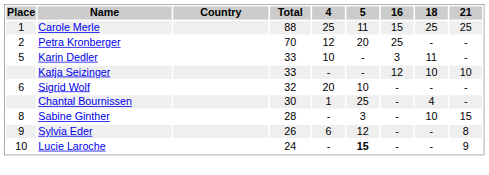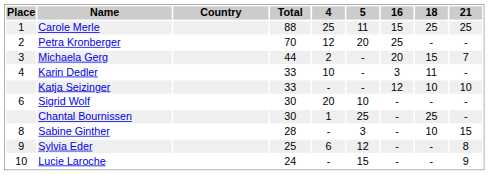 <table border="0" style="border: 1px solid #999; background-color:#FFFFFF; text-align:center; font-size:86%; line-height:15px;">
 <tr align="center" bgcolor="#CCCCCC">
 <th width=35>Place</th>
 <th width=170>Name</th>
 <th width=120>Country</th>
 <th width=50>Total</th>
 <th width=40>4</th>
 <th width=40>5</th>
 <th width=40>16</th>
 <th width=40>18</th>
 <th width=40>21</th>
 </tr>
 <tr bgcolor="#EFEFEF">
 <td>1</td>
 <td align="left"><a href='#'>Carole Merle</a></td>
 <td align="left"></td>
 <td>88</td>
 <td>25</td>
 <td>11</td>
 <td>15</td>
 <td>25</td>
 <td>25</td>
 </tr>
 <tr>
 <td>2</td>
 <td align="left"><a href='#'>Petra Kronberger</a></td>
 <td align="left"></td>
 <td>70</td>
 <td>12</td>
 <td>20</td>
 <td>25</td>
 <td>-</td>
 <td>-</td>
 </tr>
+<tr bgcolor="#EFEFEF">
+<td>3</td>
+<td align="left"><a href='#'>Michaela Gerg</a></td>
+<td align="left"></td>
+<td>44</td>
+<td>2</td>
+<td>-</td>
+<td>20</td>
+<td>15</td>
+<td>7</td>
+</tr>
 <tr>
-<td>5</td>
+<td>4</td>
 <td align="left"><a href='#'>Karin Dedler</a></td>
 <td align="left"></td>
 <td>33</td>
 <td>10</td>
 <td>-</td>
 <td>3</td>
 <td>11</td>
 <td>-</td>
 </tr>
 <tr bgcolor="#EFEFEF">
 <td></td>
 <td align="left"><a href='#'>Katja Seizinger</a></td>
 <td align="left"></td>
 <td>33</td>
 <td>-</td>
 <td>-</td>
 <td>12</td>
 <td>10</td>
 <td>10</td>
 </tr>
 <tr>
 <td>6</td>
 <td align="left"><a href='#'>Sigrid Wolf</a></td>
 <td align="left"></td>
-<td>32</td>
+<td>30</td>
 <td>20</td>
 <td>10</td>
 <td>-</td>
 <td>-</td>
 <td>-</td>
 </tr>
 <tr bgcolor="#EFEFEF">
 <td></td>
 <td align="left"><a href='#'>Chantal Bournissen</a></td>
 <td align="left"></td>
 <td>30</td>
 <td>1</td>
 <td>25</td>
 <td>-</td>
-<td>4</td>
+<td>25</td>
 <td>-</td>
 </tr>
 <tr>
 <td>8</td>
 <td align="left"><a href='#'>Sabine Ginther</a></td>
 <td align="left"></td>
 <td>28</td>
 <td>-</td>
 <td>3</td>
 <td>-</td>
 <td>10</td>
 <td>15</td>
 </tr>
 <tr bgcolor="#EFEFEF">
 <td>9</td>
 <td align="left"><a href='#'>Sylvia Eder</a></td>
 <td align="left"></td>
-<td>26</td>
+<td>25</td>
 <td>6</td>
 <td>12</td>
 <td>-</td>
 <td>-</td>
 <td>8</td>
 </tr>
 <tr>
 <td>10</td>
 <td align="left"><a href='#'>Lucie Laroche</a></td>
 <td align="left"></td>
 <td>24</td>
 <td>-</td>
-<td><strong>15</strong></td>
+<td>15</td>
 <td>-</td>
 <td>-</td>
 <td>9</td>
 </tr>
 </table>
